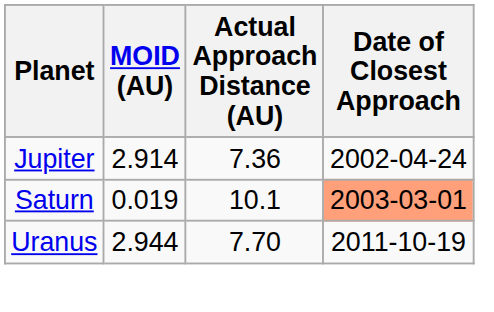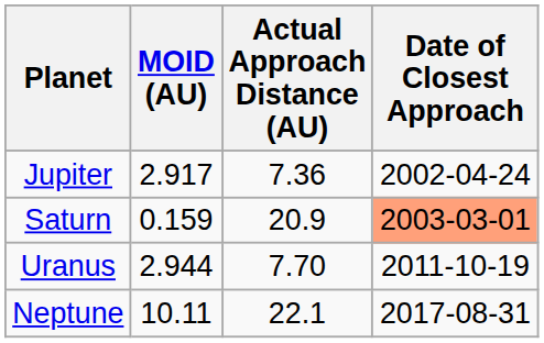 <table class="wikitable sortable" style="text-align:center; font-size:0.9em;">
 <tr>
 <th>Planet</th>
 <th><a href='#'>MOID</a><br>(AU)</th>
 <th>Actual<br>Approach<br>Distance<br>(AU)</th>
 <th>Date of<br>Closest<br>Approach</th>
 </tr>
 <tr>
 <td><a href='#'>Jupiter</a></td>
-<td>2.914</td>
+<td>2.917</td>
 <td>7.36</td>
 <td>2002-04-24</td>
 </tr>
 <tr>
 <td><a href='#'>Saturn</a></td>
-<td>0.019</td>
-<td>10.1</td>
+<td>0.159</td>
+<td>20.9</td>
 <td style="background: lightsalmon;">2003-03-01</td>
 </tr>
 <tr>
 <td><a href='#'>Uranus</a></td>
 <td>2.944</td>
 <td>7.70</td>
 <td>2011-10-19</td>
 </tr>
+<tr>
+<td><a href='#'>Neptune</a></td>
+<td>10.11</td>
+<td>22.1</td>
+<td>2017-08-31</td>
+</tr>
 </table>
